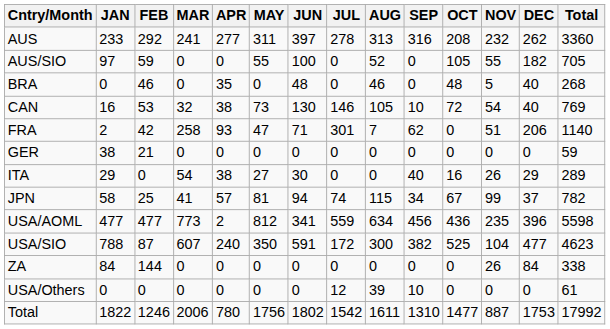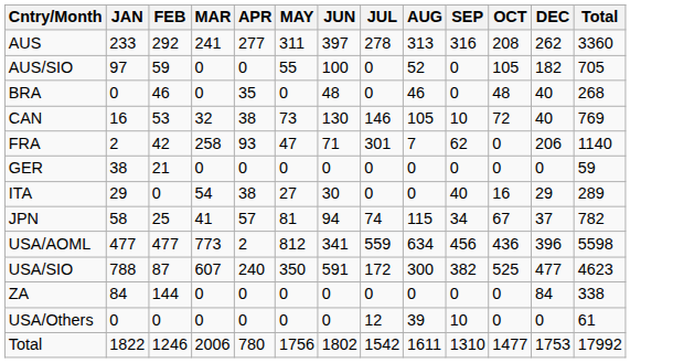 <table class="wikitable">
 <tr>
 <th>Cntry/Month</th>
 <th>JAN</th>
 <th>FEB</th>
 <th>MAR</th>
 <th>APR</th>
 <th>MAY</th>
 <th>JUN</th>
 <th>JUL</th>
 <th>AUG</th>
 <th>SEP</th>
 <th>OCT</th>
-<th>NOV</th>
 <th>DEC</th>
 <th>Total</th>
 </tr>
 <tr>
 <td>AUS</td>
 <td>233</td>
 <td>292</td>
 <td>241</td>
 <td>277</td>
 <td>311</td>
 <td>397</td>
 <td>278</td>
 <td>313</td>
 <td>316</td>
 <td>208</td>
-<td>232</td>
 <td>262</td>
 <td>3360</td>
 </tr>
 <tr>
 <td>AUS/SIO</td>
 <td>97</td>
 <td>59</td>
 <td>0</td>
 <td>0</td>
 <td>55</td>
 <td>100</td>
 <td>0</td>
 <td>52</td>
 <td>0</td>
 <td>105</td>
-<td>55</td>
 <td>182</td>
 <td>705</td>
 </tr>
 <tr>
 <td>BRA</td>
 <td>0</td>
 <td>46</td>
 <td>0</td>
 <td>35</td>
 <td>0</td>
 <td>48</td>
 <td>0</td>
 <td>46</td>
 <td>0</td>
 <td>48</td>
-<td>5</td>
 <td>40</td>
 <td>268</td>
 </tr>
 <tr>
 <td>CAN</td>
 <td>16</td>
 <td>53</td>
 <td>32</td>
 <td>38</td>
 <td>73</td>
 <td>130</td>
 <td>146</td>
 <td>105</td>
 <td>10</td>
 <td>72</td>
-<td>54</td>
 <td>40</td>
 <td>769</td>
 </tr>
 <tr>
 <td>FRA</td>
 <td>2</td>
 <td>42</td>
 <td>258</td>
 <td>93</td>
 <td>47</td>
 <td>71</td>
 <td>301</td>
 <td>7</td>
 <td>62</td>
 <td>0</td>
-<td>51</td>
 <td>206</td>
 <td>1140</td>
 </tr>
 <tr>
 <td>GER</td>
 <td>38</td>
 <td>21</td>
-<td>0</td>
 <td>0</td>
 <td>0</td>
 <td>0</td>
 <td>0</td>
 <td>0</td>
 <td>0</td>
 <td>0</td>
 <td>0</td>
 <td>0</td>
 <td>59</td>
 </tr>
 <tr>
 <td>ITA</td>
 <td>29</td>
 <td>0</td>
 <td>54</td>
 <td>38</td>
 <td>27</td>
 <td>30</td>
 <td>0</td>
 <td>0</td>
 <td>40</td>
 <td>16</td>
-<td>26</td>
 <td>29</td>
 <td>289</td>
 </tr>
 <tr>
 <td>JPN</td>
 <td>58</td>
 <td>25</td>
 <td>41</td>
 <td>57</td>
 <td>81</td>
 <td>94</td>
 <td>74</td>
 <td>115</td>
 <td>34</td>
 <td>67</td>
-<td>99</td>
 <td>37</td>
 <td>782</td>
 </tr>
 <tr>
 <td>USA/AOML</td>
 <td>477</td>
 <td>477</td>
 <td>773</td>
 <td>2</td>
 <td>812</td>
 <td>341</td>
 <td>559</td>
 <td>634</td>
 <td>456</td>
 <td>436</td>
-<td>235</td>
 <td>396</td>
 <td>5598</td>
 </tr>
 <tr>
 <td>USA/SIO</td>
 <td>788</td>
 <td>87</td>
 <td>607</td>
 <td>240</td>
 <td>350</td>
 <td>591</td>
 <td>172</td>
 <td>300</td>
 <td>382</td>
 <td>525</td>
-<td>104</td>
 <td>477</td>
 <td>4623</td>
 </tr>
 <tr>
 <td>ZA</td>
 <td>84</td>
 <td>144</td>
 <td>0</td>
 <td>0</td>
 <td>0</td>
 <td>0</td>
 <td>0</td>
 <td>0</td>
 <td>0</td>
 <td>0</td>
-<td>26</td>
 <td>84</td>
 <td>338</td>
 </tr>
 <tr>
 <td>USA/Others</td>
 <td>0</td>
 <td>0</td>
 <td>0</td>
 <td>0</td>
 <td>0</td>
 <td>0</td>
 <td>12</td>
 <td>39</td>
 <td>10</td>
 <td>0</td>
 <td>0</td>
-<td>0</td>
 <td>61</td>
 </tr>
 <tr>
 <td>Total</td>
 <td>1822</td>
 <td>1246</td>
 <td>2006</td>
 <td>780</td>
 <td>1756</td>
 <td>1802</td>
 <td>1542</td>
 <td>1611</td>
 <td>1310</td>
 <td>1477</td>
-<td>887</td>
 <td>1753</td>
 <td>17992</td>
 </tr>
 </table>
